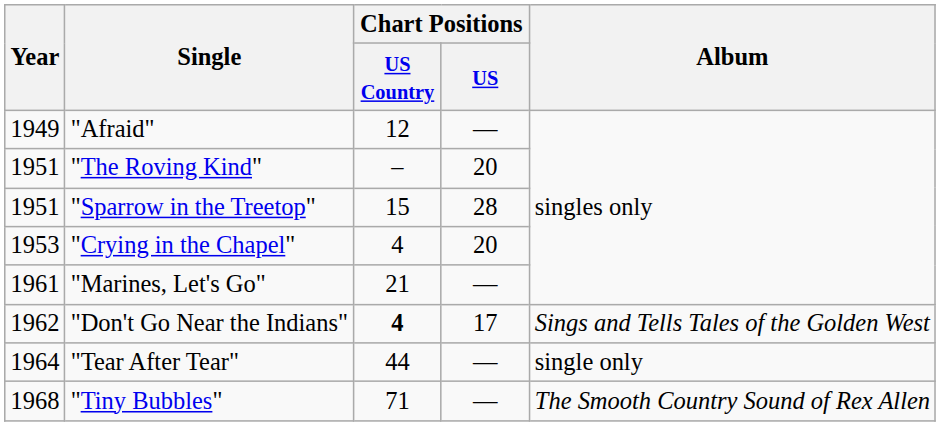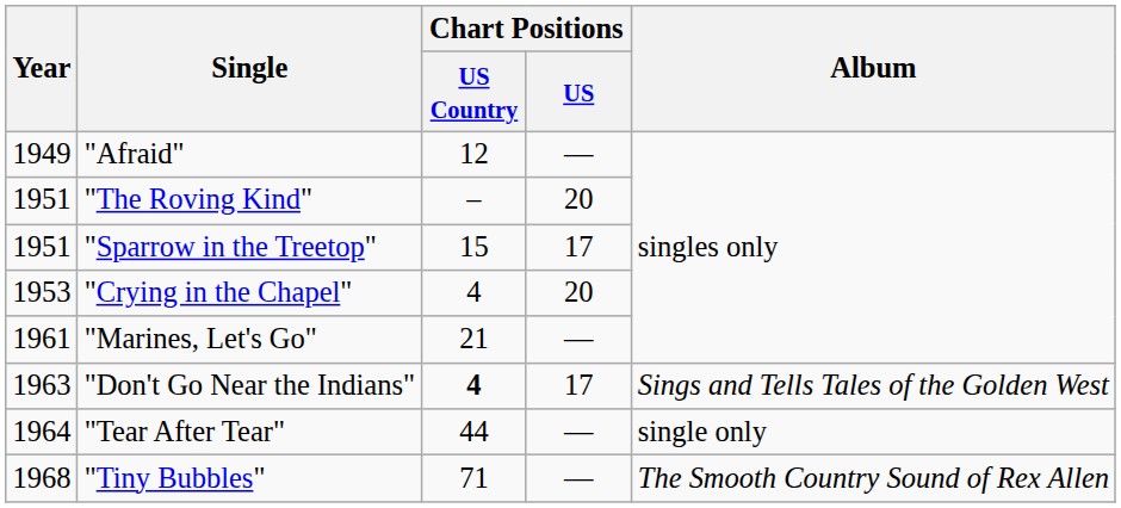 <table class="wikitable">
 <tr>
 <th rowspan="2">Year</th>
 <th rowspan="2">Single</th>
 <th colspan="2">Chart Positions</th>
 <th rowspan="2">Album</th>
 </tr>
 <tr>
 <th width="50"><small><a href='#'>US Country</a></small></th>
 <th width="50"><small><a href='#'>US</a></small><br></th>
 </tr>
 <tr>
 <td>1949</td>
 <td>"Afraid"</td>
 <td align="center">12</td>
 <td align="center">—</td>
 <td rowspan="5">singles only</td>
 </tr>
 <tr>
 <td>1951</td>
 <td>"<a href='#'>The Roving Kind</a>"</td>
 <td align="center">–</td>
 <td align="center">20</td>
 </tr>
 <tr>
 <td>1951</td>
 <td>"<a href='#'>Sparrow in the Treetop</a>"</td>
 <td align="center">15</td>
-<td align="center">28</td>
+<td align="center">17</td>
 </tr>
 <tr>
 <td>1953</td>
 <td>"<a href='#'>Crying in the Chapel</a>"</td>
 <td align="center">4</td>
 <td align="center">20</td>
 </tr>
 <tr>
 <td>1961</td>
 <td>"Marines, Let's Go"</td>
 <td align="center">21</td>
 <td align="center">—</td>
 </tr>
 <tr>
-<td>1962</td>
+<td>1963</td>
 <td>"Don't Go Near the Indians"</td>
 <td align="center"><strong>4</strong></td>
 <td align="center">17</td>
 <td><em>Sings and Tells Tales of the Golden West</em></td>
 </tr>
 <tr>
 <td>1964</td>
 <td>"Tear After Tear"</td>
 <td align="center">44</td>
 <td align="center">—</td>
 <td>single only</td>
 </tr>
 <tr>
 <td>1968</td>
 <td>"<a href='#'>Tiny Bubbles</a>"</td>
 <td align="center">71</td>
 <td align="center">—</td>
 <td><em>The Smooth Country Sound of Rex Allen</em></td>
 </tr>
 </table>
